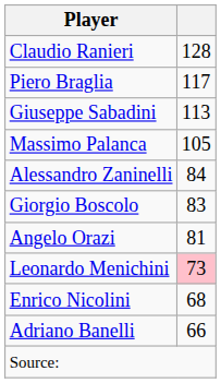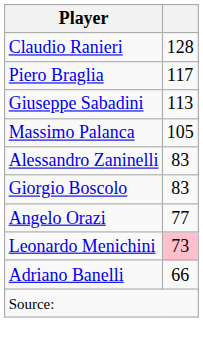 <table class= "wikitable">
 <tr>
 <th>Player</th>
 <th></th>
 </tr>
 <tr>
 <td><a href='#'>Claudio Ranieri</a></td>
 <td align=center>128</td>
 </tr>
 <tr>
 <td><a href='#'>Piero Braglia</a></td>
 <td align=center>117</td>
 </tr>
 <tr>
 <td><a href='#'>Giuseppe Sabadini</a></td>
 <td align=center>113</td>
 </tr>
 <tr>
 <td><a href='#'>Massimo Palanca</a></td>
 <td align=center>105</td>
 </tr>
 <tr>
 <td><a href='#'>Alessandro Zaninelli</a></td>
-<td align=center>84</td>
+<td align=center>83</td>
 </tr>
 <tr>
 <td><a href='#'>Giorgio Boscolo</a></td>
 <td align=center>83</td>
 </tr>
 <tr>
 <td><a href='#'>Angelo Orazi</a></td>
-<td align=center>81</td>
+<td align=center>77</td>
 </tr>
 <tr>
 <td><a href='#'>Leonardo Menichini</a></td>
 <td align=center style="background: pink;">73</td>
-</tr>
-<tr>
-<td><a href='#'>Enrico Nicolini</a></td>
-<td align=center>68</td>
 </tr>
 <tr>
 <td><a href='#'>Adriano Banelli</a></td>
 <td align=center>66</td>
 </tr>
 <tr>
 <td colspan=2><small>Source:</small></td>
 </tr>
 </table>
